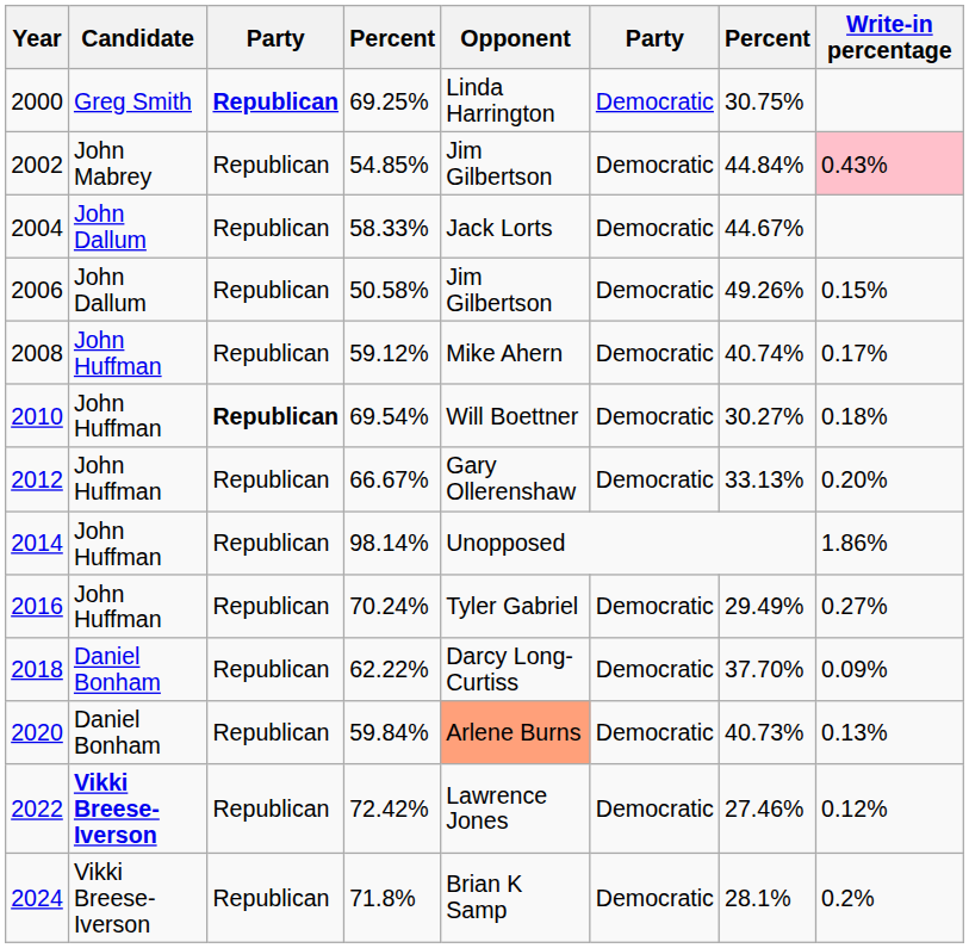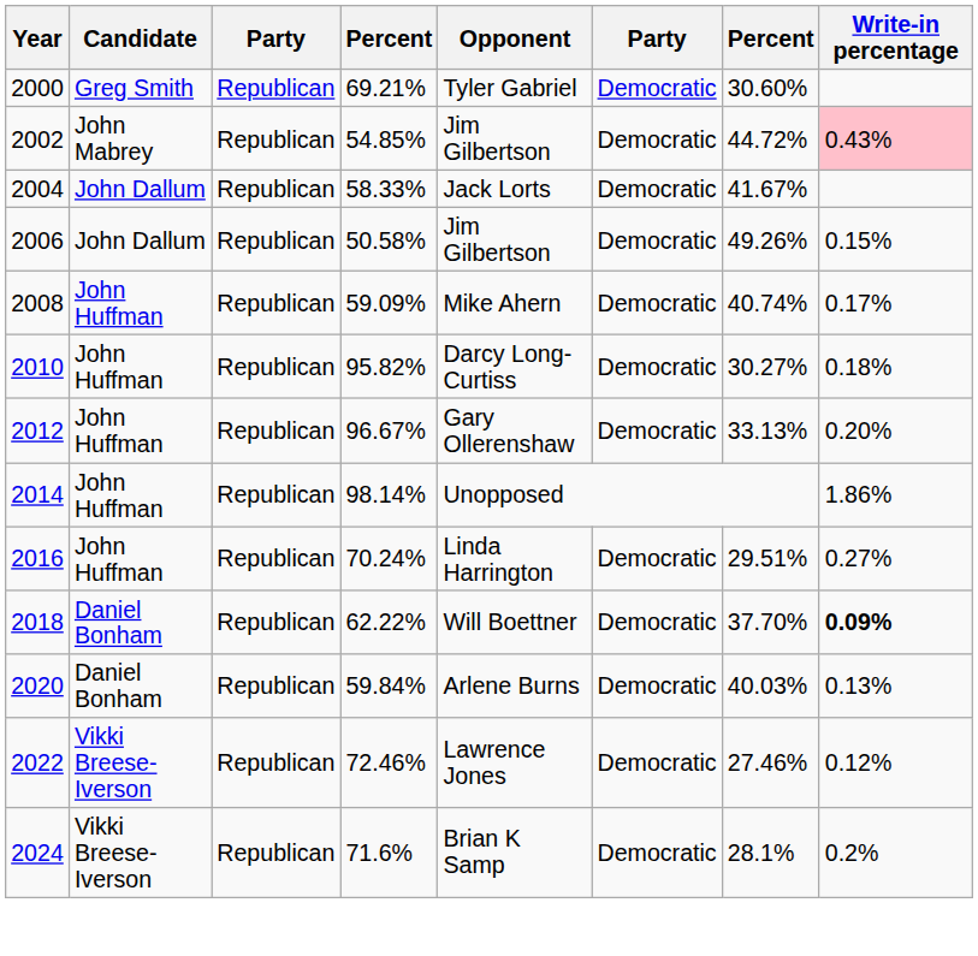 <table class="wikitable sortable" style="margin:0.5em auto; font-size:95%;">
 <tr>
 <th>Year</th>
 <th>Candidate</th>
 <th>Party</th>
 <th>Percent</th>
 <th>Opponent</th>
 <th>Party</th>
 <th>Percent</th>
 <th><a href='#'>Write-in</a> percentage</th>
 </tr>
 <tr>
 <td>2000</td>
 <td><a href='#'>Greg Smith</a></td>
-<td><strong><a href='#'>Republican</a></strong></td>
-<td>69.25%</td>
-<td>Linda Harrington</td>
+<td><a href='#'>Republican</a></td>
+<td>69.21%</td>
+<td>Tyler Gabriel</td>
 <td><a href='#'>Democratic</a></td>
-<td>30.75%</td>
+<td>30.60%</td>
 <td></td>
 </tr>
 <tr>
 <td>2002</td>
 <td>John Mabrey</td>
 <td>Republican</td>
 <td>54.85%</td>
 <td>Jim Gilbertson</td>
 <td>Democratic</td>
-<td>44.84%</td>
+<td>44.72%</td>
 <td style="background: pink;">0.43%</td>
 </tr>
 <tr>
 <td>2004</td>
 <td><a href='#'>John Dallum</a></td>
 <td>Republican</td>
 <td>58.33%</td>
 <td>Jack Lorts</td>
 <td>Democratic</td>
-<td>44.67%</td>
+<td>41.67%</td>
 <td></td>
 </tr>
 <tr>
 <td>2006</td>
 <td>John Dallum</td>
 <td>Republican</td>
 <td>50.58%</td>
 <td>Jim Gilbertson</td>
 <td>Democratic</td>
 <td>49.26%</td>
 <td>0.15%</td>
 </tr>
 <tr>
 <td>2008</td>
 <td><a href='#'>John Huffman</a></td>
 <td>Republican</td>
-<td>59.12%</td>
+<td>59.09%</td>
 <td>Mike Ahern</td>
 <td>Democratic</td>
 <td>40.74%</td>
 <td>0.17%</td>
 </tr>
 <tr>
 <td><a href='#'>2010</a></td>
 <td>John Huffman</td>
-<td><strong>Republican</strong></td>
-<td>69.54%</td>
-<td>Will Boettner</td>
+<td>Republican</td>
+<td>95.82%</td>
+<td>Darcy Long-Curtiss</td>
 <td>Democratic</td>
 <td>30.27%</td>
 <td>0.18%</td>
 </tr>
 <tr>
 <td><a href='#'>2012</a></td>
 <td>John Huffman</td>
 <td>Republican</td>
-<td>66.67%</td>
+<td>96.67%</td>
 <td>Gary Ollerenshaw</td>
 <td>Democratic</td>
 <td>33.13%</td>
 <td>0.20%</td>
 </tr>
 <tr>
 <td><a href='#'>2014</a></td>
 <td>John Huffman</td>
 <td>Republican</td>
 <td>98.14%</td>
 <td colspan="3">Unopposed</td>
 <td>1.86%</td>
 </tr>
 <tr>
 <td><a href='#'>2016</a></td>
 <td>John Huffman</td>
 <td>Republican</td>
 <td>70.24%</td>
-<td>Tyler Gabriel</td>
+<td>Linda Harrington</td>
 <td>Democratic</td>
-<td>29.49%</td>
+<td>29.51%</td>
 <td>0.27%</td>
 </tr>
 <tr>
 <td><a href='#'>2018</a></td>
 <td><a href='#'>Daniel Bonham</a></td>
 <td>Republican</td>
 <td>62.22%</td>
-<td>Darcy Long-Curtiss</td>
+<td>Will Boettner</td>
 <td>Democratic</td>
 <td>37.70%</td>
-<td>0.09%</td>
+<td><strong>0.09%</strong></td>
 </tr>
 <tr>
 <td><a href='#'>2020</a></td>
 <td>Daniel Bonham</td>
 <td>Republican</td>
 <td>59.84%</td>
-<td style="background: lightsalmon;">Arlene Burns</td>
+<td>Arlene Burns</td>
 <td>Democratic</td>
-<td>40.73%</td>
+<td>40.03%</td>
 <td>0.13%</td>
 </tr>
 <tr>
 <td><a href='#'>2022</a></td>
-<td><strong><a href='#'>Vikki Breese-Iverson</a></strong></td>
+<td><a href='#'>Vikki Breese-Iverson</a></td>
 <td>Republican</td>
-<td>72.42%</td>
+<td>72.46%</td>
 <td>Lawrence Jones</td>
 <td>Democratic</td>
 <td>27.46%</td>
 <td>0.12%</td>
 </tr>
 <tr>
 <td><a href='#'>2024</a></td>
 <td>Vikki Breese-Iverson</td>
 <td>Republican</td>
-<td>71.8%</td>
+<td>71.6%</td>
 <td>Brian K Samp</td>
 <td>Democratic</td>
 <td>28.1%</td>
 <td>0.2%</td>
 </tr>
 </table>
